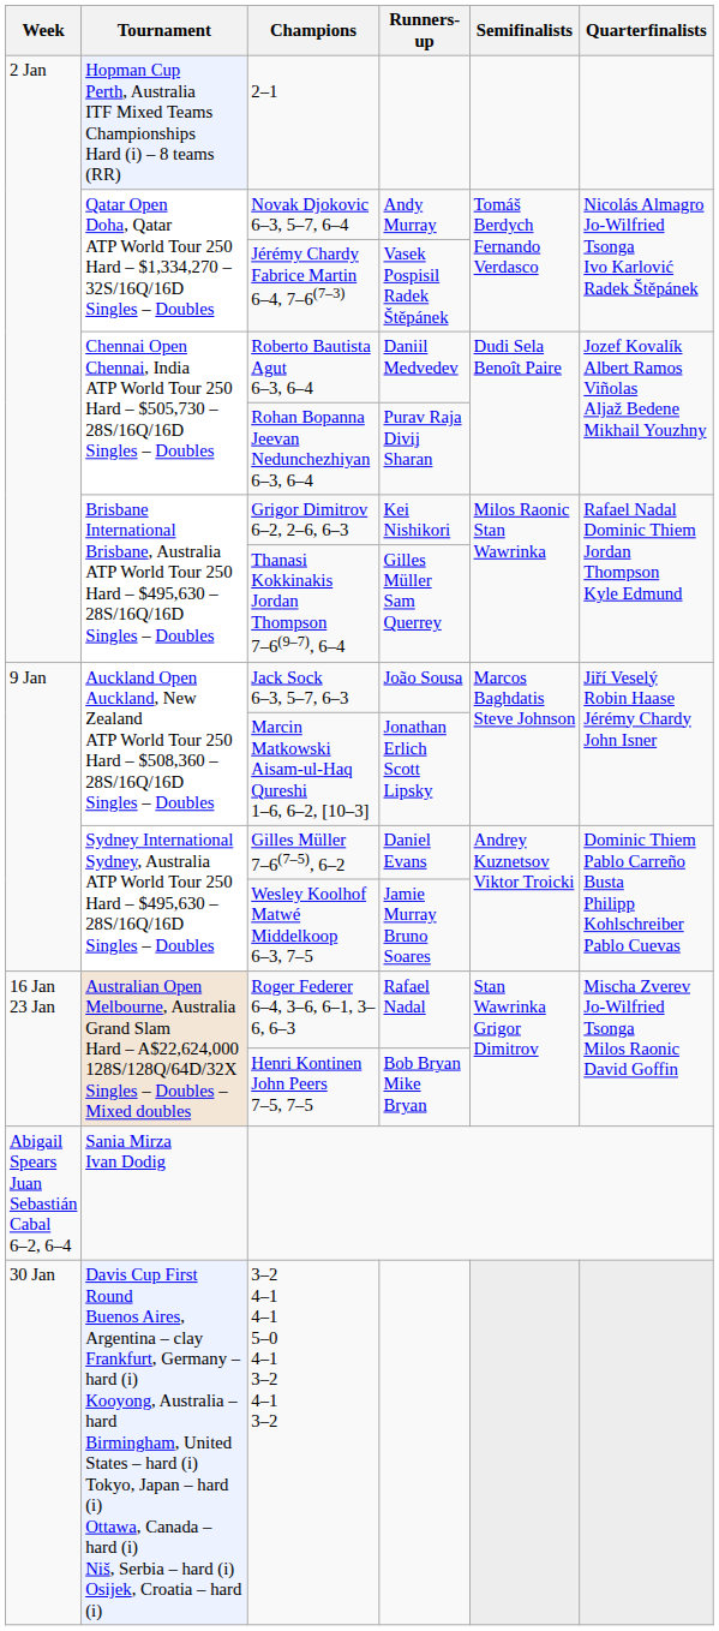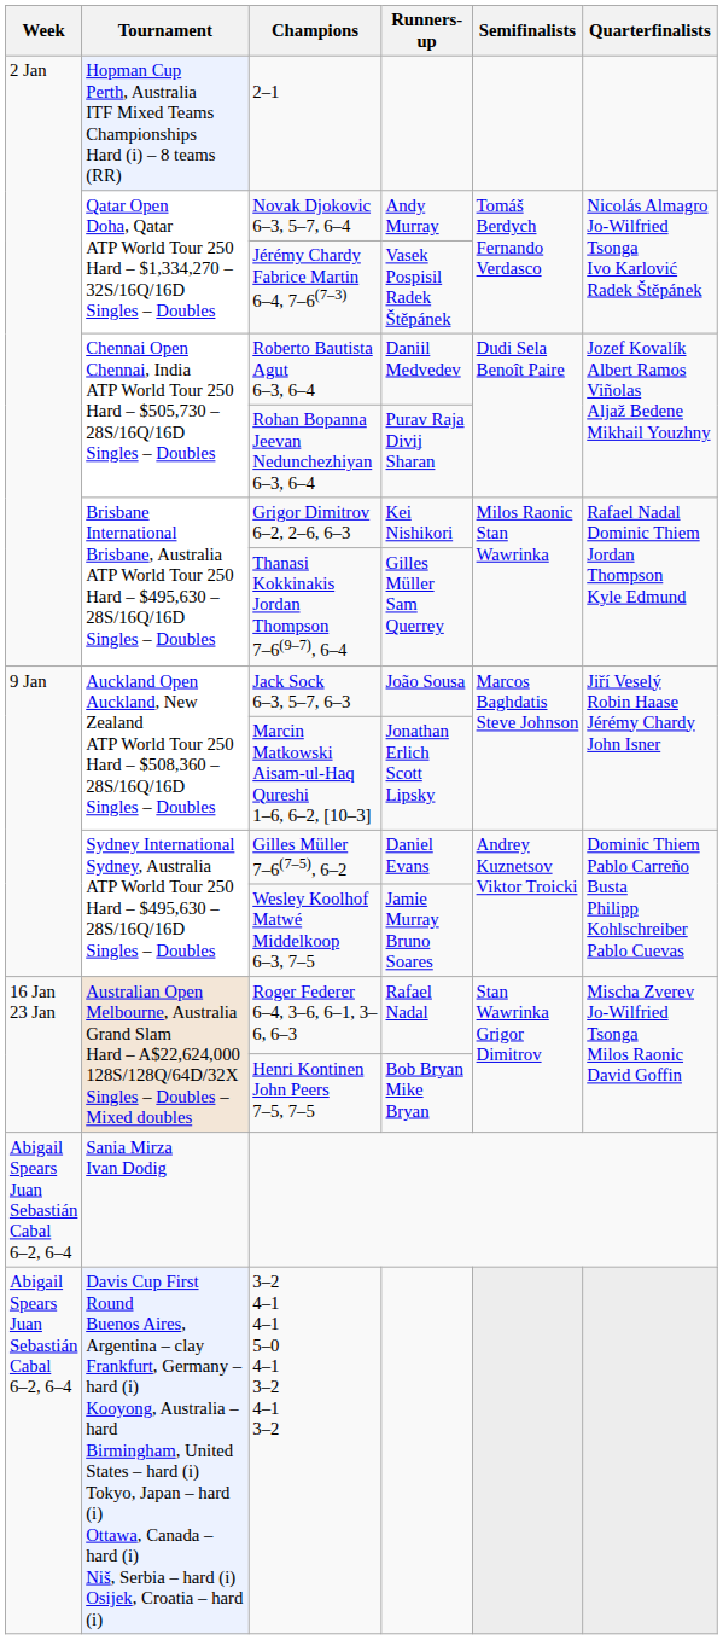 <table class=wikitable style=font-size:95%>
 <tr>
 <th style="width:48px;">Week</th>
 <th style="width:250px;">Tournament</th>
 <th style="width:205px;">Champions</th>
 <th style="width:205px;">Runners-up</th>
 <th style="width:190px;">Semifinalists</th>
 <th style="width:190px;">Quarterfinalists</th>
 </tr>
 <tr valign=top>
 <td rowspan=7>2 Jan</td>
 <td style="background:#ECF2FF;"><a href='#'>Hopman Cup</a><br><a href='#'>Perth</a>, Australia<br>ITF Mixed Teams Championships<br> Hard (i) – 8 teams (RR)</td>
 <td><br> 2–1</td>
 <td></td>
 <td><br><br></td>
 <td><br><br></td>
 </tr>
 <tr valign=top>
 <td bgcolor=#ffffff rowspan=2><a href='#'>Qatar Open</a><br> <a href='#'>Doha</a>, Qatar<br>ATP World Tour 250<br>Hard – $1,334,270 – 32S/16Q/16D<br> <a href='#'>Singles</a> – <a href='#'>Doubles</a></td>
 <td> <a href='#'>Novak Djokovic</a><br>6–3, 5–7, 6–4</td>
 <td> <a href='#'>Andy Murray</a></td>
 <td rowspan=2> <a href='#'>Tomáš Berdych</a><br> <a href='#'>Fernando Verdasco</a></td>
 <td rowspan=2> <a href='#'>Nicolás Almagro</a><br> <a href='#'>Jo-Wilfried Tsonga</a><br>  <a href='#'>Ivo Karlović</a> <br> <a href='#'>Radek Štěpánek</a></td>
 </tr>
 <tr valign=top>
 <td> <a href='#'>Jérémy Chardy</a><br> <a href='#'>Fabrice Martin</a><br>6–4, 7–6<sup>(7–3)</sup></td>
 <td> <a href='#'>Vasek Pospisil</a><br> <a href='#'>Radek Štěpánek</a></td>
 </tr>
 <tr valign=top>
 <td bgcolor=#ffffff rowspan=2><a href='#'>Chennai Open</a><br> <a href='#'>Chennai</a>, India<br>ATP World Tour 250<br>Hard – $505,730 – 28S/16Q/16D<br> <a href='#'>Singles</a> – <a href='#'>Doubles</a></td>
 <td> <a href='#'>Roberto Bautista Agut</a><br>6–3, 6–4</td>
 <td> <a href='#'>Daniil Medvedev</a></td>
 <td rowspan=2> <a href='#'>Dudi Sela</a><br> <a href='#'>Benoît Paire</a></td>
 <td rowspan=2> <a href='#'>Jozef Kovalík</a> <br> <a href='#'>Albert Ramos Viñolas</a> <br>  <a href='#'>Aljaž Bedene</a><br> <a href='#'>Mikhail Youzhny</a></td>
 </tr>
 <tr valign=top>
 <td> <a href='#'>Rohan Bopanna</a><br> <a href='#'>Jeevan Nedunchezhiyan</a> <br>6–3, 6–4</td>
 <td> <a href='#'>Purav Raja</a><br> <a href='#'>Divij Sharan</a></td>
 </tr>
 <tr valign=top>
 <td bgcolor=#ffffff rowspan=2><a href='#'>Brisbane International</a><br> <a href='#'>Brisbane</a>, Australia<br>ATP World Tour 250<br>Hard – $495,630 – 28S/16Q/16D<br> <a href='#'>Singles</a> – <a href='#'>Doubles</a></td>
 <td> <a href='#'>Grigor Dimitrov</a> <br> 6–2, 2–6, 6–3</td>
 <td> <a href='#'>Kei Nishikori</a></td>
 <td rowspan=2> <a href='#'>Milos Raonic</a><br> <a href='#'>Stan Wawrinka</a></td>
 <td rowspan=2> <a href='#'>Rafael Nadal</a><br> <a href='#'>Dominic Thiem</a> <br>  <a href='#'>Jordan Thompson</a><br> <a href='#'>Kyle Edmund</a></td>
 </tr>
 <tr valign=top>
 <td> <a href='#'>Thanasi Kokkinakis</a><br>  <a href='#'>Jordan Thompson</a><br> 7–6<sup>(9–7)</sup>, 6–4</td>
 <td> <a href='#'>Gilles Müller</a><br> <a href='#'>Sam Querrey</a></td>
 </tr>
 <tr valign=top>
 <td rowspan=4>9 Jan</td>
 <td bgcolor=#ffffff rowspan=2><a href='#'>Auckland Open</a><br> <a href='#'>Auckland</a>, New Zealand <br>ATP World Tour 250<br>Hard – $508,360 – 28S/16Q/16D<br> <a href='#'>Singles</a> – <a href='#'>Doubles</a></td>
 <td> <a href='#'>Jack Sock</a><br>6–3, 5–7, 6–3</td>
 <td> <a href='#'>João Sousa</a></td>
 <td rowspan=2> <a href='#'>Marcos Baghdatis</a> <br> <a href='#'>Steve Johnson</a></td>
 <td rowspan=2> <a href='#'>Jiří Veselý</a> <br> <a href='#'>Robin Haase</a> <br>  <a href='#'>Jérémy Chardy</a><br>  <a href='#'>John Isner</a></td>
 </tr>
 <tr valign=top>
 <td> <a href='#'>Marcin Matkowski</a><br> <a href='#'>Aisam-ul-Haq Qureshi</a><br> 1–6, 6–2, [10–3]</td>
 <td> <a href='#'>Jonathan Erlich</a><br> <a href='#'>Scott Lipsky</a></td>
 </tr>
 <tr valign=top>
 <td bgcolor=#ffffff rowspan=2><a href='#'>Sydney International</a><br> <a href='#'>Sydney</a>, Australia<br>ATP World Tour 250<br>Hard – $495,630 – 28S/16Q/16D<br> <a href='#'>Singles</a> – <a href='#'>Doubles</a></td>
 <td> <a href='#'>Gilles Müller</a><br>7–6<sup>(7–5)</sup>, 6–2</td>
 <td> <a href='#'>Daniel Evans</a></td>
 <td rowspan=2> <a href='#'>Andrey Kuznetsov</a><br>  <a href='#'>Viktor Troicki</a></td>
 <td rowspan=2> <a href='#'>Dominic Thiem</a><br> <a href='#'>Pablo Carreño Busta</a>  <br>  <a href='#'>Philipp Kohlschreiber</a> <br>  <a href='#'>Pablo Cuevas</a></td>
 </tr>
 <tr valign=top>
 <td> <a href='#'>Wesley Koolhof</a><br> <a href='#'>Matwé Middelkoop</a><br>6–3, 7–5</td>
 <td> <a href='#'>Jamie Murray</a><br> <a href='#'>Bruno Soares</a></td>
 </tr>
 <tr valign=top>
 <td rowspan=3>16 Jan<br>23 Jan</td>
 <td bgcolor=#F3E6D7 rowspan=3><a href='#'>Australian Open</a><br> <a href='#'>Melbourne</a>, Australia<br>Grand Slam<br>Hard – A$22,624,000<br>128S/128Q/64D/32X<br> <a href='#'>Singles</a> – <a href='#'>Doubles</a> – <a href='#'>Mixed doubles</a></td>
 <td style="text-align:left;"> <a href='#'>Roger Federer</a><br>6–4, 3–6, 6–1, 3–6, 6–3</td>
 <td> <a href='#'>Rafael Nadal</a></td>
 <td rowspan=3> <a href='#'>Stan Wawrinka</a><br> <a href='#'>Grigor Dimitrov</a></td>
 <td rowspan=3> <a href='#'>Mischa Zverev</a> <br> <a href='#'>Jo-Wilfried Tsonga</a><br> <a href='#'>Milos Raonic</a><br> <a href='#'>David Goffin</a></td>
 </tr>
 <tr valign=top>
 <td> <a href='#'>Henri Kontinen</a><br> <a href='#'>John Peers</a><br>7–5, 7–5</td>
 <td> <a href='#'>Bob Bryan</a><br> <a href='#'>Mike Bryan</a></td>
 </tr>
 <tr valign=top>
 </tr>
 <tr valign=top>
 <td> <a href='#'>Abigail Spears</a><br>  <a href='#'>Juan Sebastián Cabal</a><br>6–2, 6–4</td>
 <td> <a href='#'>Sania Mirza</a> <br>  <a href='#'>Ivan Dodig</a></td>
 </tr>
 <tr valign=top>
-<td>30 Jan</td>
+<td> <a href='#'>Abigail Spears</a><br>  <a href='#'>Juan Sebastián Cabal</a><br>6–2, 6–4</td>
 <td bgcolor=#ECF2FF><a href='#'>Davis Cup First Round</a><br><a href='#'>Buenos Aires</a>, Argentina – clay<br> <a href='#'>Frankfurt</a>, Germany – hard (i)<br><a href='#'>Kooyong</a>, Australia – hard<br><a href='#'>Birmingham</a>, United States – hard (i)<br>Tokyo, Japan – hard (i)<br><a href='#'>Ottawa</a>, Canada – hard (i)<br><a href='#'>Niš</a>, Serbia – hard (i)<br><a href='#'>Osijek</a>, Croatia – hard (i)<br></td>
 <td> 3–2<br> 4–1<br> 4–1<br> 5–0<br> 4–1<br> 3–2<br> 4–1<br> 3–2</td>
 <td><br><br><br><br><br><br><br></td>
 <td bgcolor="#ededed"></td>
 <td bgcolor="#ededed"></td>
 </tr>
 </table>
